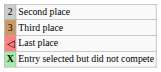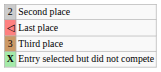 <table class="wikitable">
 <tr>
 <td style="background-color:#CCC; text-align:center;">2</td>
 <td>Second place</td>
 </tr>
 <tr>
+<td style="background-color:#FE8080; text-align:center;">◁</td>
+<td>Last place</td>
+</tr>
+<tr>
 <td style="background-color:#C96; text-align:center;">3</td>
 <td>Third place</td>
-</tr>
-<tr>
-<td style="background-color:#FE8080; text-align:center;">◁</td>
-<td>Last place</td>
 </tr>
 <tr>
 <td style="background-color:#A4EAA9; text-align:center;"><strong>X</strong></td>
 <td>Entry selected but did not compete<br></td>
 </tr>
 </table>
